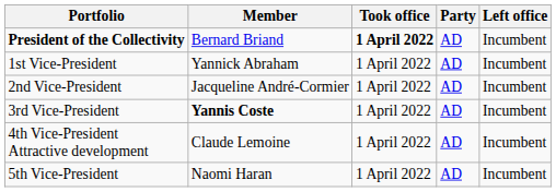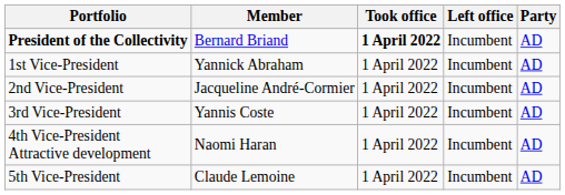 <table class="wikitable">
 <tr>
 <th>Portfolio</th>
 <th>Member</th>
 <th>Took office</th>
+<th>Left office</th>
 <th>Party</th>
-<th>Left office</th>
 </tr>
 <tr>
 <td><strong>President of the Collectivity</strong></td>
 <td><a href='#'>Bernard Briand</a></td>
 <td><strong>1 April 2022</strong></td>
+<td>Incumbent</td>
 <td><a href='#'>AD</a></td>
-<td>Incumbent</td>
 </tr>
 <tr>
 <td>1st Vice-President</td>
 <td>Yannick Abraham</td>
 <td>1 April 2022</td>
+<td>Incumbent</td>
 <td><a href='#'>AD</a></td>
-<td>Incumbent</td>
 </tr>
 <tr>
 <td>2nd Vice-President</td>
 <td>Jacqueline André-Cormier</td>
 <td>1 April 2022</td>
+<td>Incumbent</td>
 <td><a href='#'>AD</a></td>
-<td>Incumbent</td>
 </tr>
 <tr>
 <td>3rd Vice-President</td>
-<td><strong>Yannis Coste</strong></td>
+<td>Yannis Coste</td>
 <td>1 April 2022</td>
+<td>Incumbent</td>
 <td><a href='#'>AD</a></td>
-<td>Incumbent</td>
 </tr>
 <tr>
 <td>4th Vice-President<br>Attractive development</td>
-<td>Claude Lemoine</td>
+<td>Naomi Haran</td>
 <td>1 April 2022</td>
+<td>Incumbent</td>
 <td><a href='#'>AD</a></td>
-<td>Incumbent</td>
 </tr>
 <tr>
 <td>5th Vice-President</td>
-<td>Naomi Haran</td>
+<td>Claude Lemoine</td>
 <td>1 April 2022</td>
+<td>Incumbent</td>
 <td><a href='#'>AD</a></td>
-<td>Incumbent</td>
 </tr>
 </table>
